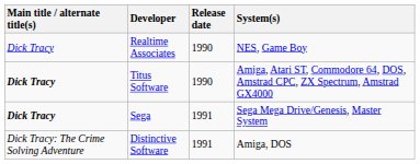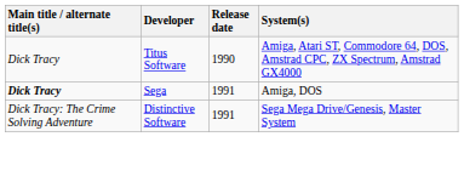 <table class="wikitable sortable" style="width: 100%;">
 <tr>
 <th style="width:30%; text-align:left;">Main title / alternate title(s)</th>
 <th style="width:15%; text-align:left;">Developer</th>
 <th style="width:11%; text-align:left;">Release date</th>
 <th style="width:44%; text-align:left;">System(s)</th>
 </tr>
 <tr>
-<td><em><a href='#'>Dick Tracy</a></em></td>
-<td><a href='#'>Realtime Associates</a></td>
-<td>1990</td>
-<td><a href='#'>NES</a>, <a href='#'>Game Boy</a></td>
-</tr>
-<tr>
-<td><strong><em>Dick Tracy</em></strong></td>
+<td><em>Dick Tracy</em></td>
 <td><a href='#'>Titus Software</a></td>
 <td>1990</td>
 <td><a href='#'>Amiga</a>, <a href='#'>Atari ST</a>, <a href='#'>Commodore 64</a>, <a href='#'>DOS</a>, <a href='#'>Amstrad CPC</a>, <a href='#'>ZX Spectrum</a>, <a href='#'>Amstrad GX4000</a></td>
 </tr>
 <tr>
 <td><strong><em>Dick Tracy</em></strong></td>
 <td><a href='#'>Sega</a></td>
 <td>1991</td>
-<td><a href='#'>Sega Mega Drive/Genesis</a>, <a href='#'>Master System</a></td>
+<td>Amiga, DOS</td>
 </tr>
 <tr>
 <td><em>Dick Tracy: The Crime Solving Adventure</em></td>
 <td><a href='#'>Distinctive Software</a></td>
 <td>1991</td>
-<td>Amiga, DOS</td>
+<td><a href='#'>Sega Mega Drive/Genesis</a>, <a href='#'>Master System</a></td>
 </tr>
 </table>
